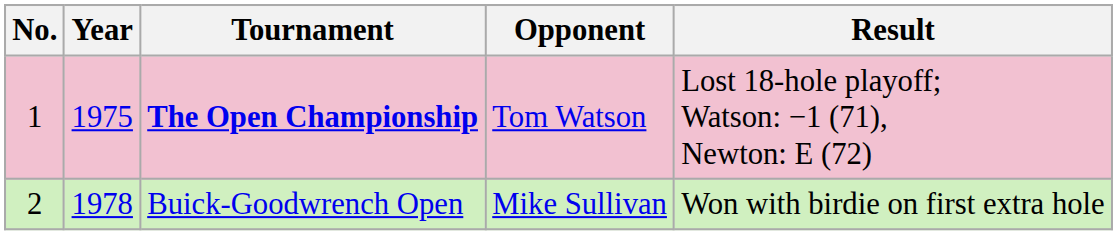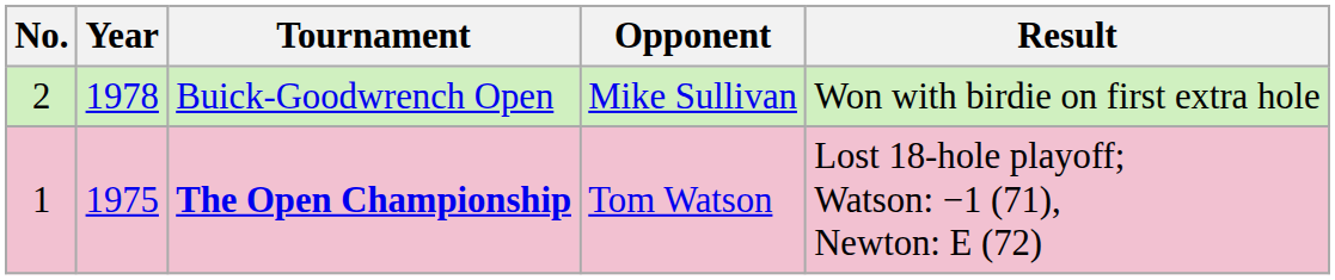 <table class="wikitable" style="font-size:95%;">
 <tr>
 <th>No.</th>
 <th>Year</th>
 <th>Tournament</th>
 <th>Opponent</th>
 <th>Result</th>
 </tr>
+<tr style="background:#D0F0C0;">
+<td align=center>2</td>
+<td><a href='#'>1978</a></td>
+<td><a href='#'>Buick-Goodwrench Open</a></td>
+<td> <a href='#'>Mike Sullivan</a></td>
+<td>Won with birdie on first extra hole</td>
+</tr>
 <tr style="background:#F2C1D1;">
 <td align=center>1</td>
 <td><a href='#'>1975</a></td>
 <td><strong><a href='#'>The Open Championship</a></strong></td>
 <td> <a href='#'>Tom Watson</a></td>
 <td>Lost 18-hole playoff;<br>Watson: −1 (71),<br>Newton: E (72)</td>
 </tr>
-<tr style="background:#D0F0C0;">
-<td align=center>2</td>
-<td><a href='#'>1978</a></td>
-<td><a href='#'>Buick-Goodwrench Open</a></td>
-<td> <a href='#'>Mike Sullivan</a></td>
-<td>Won with birdie on first extra hole</td>
-</tr>
 </table>
